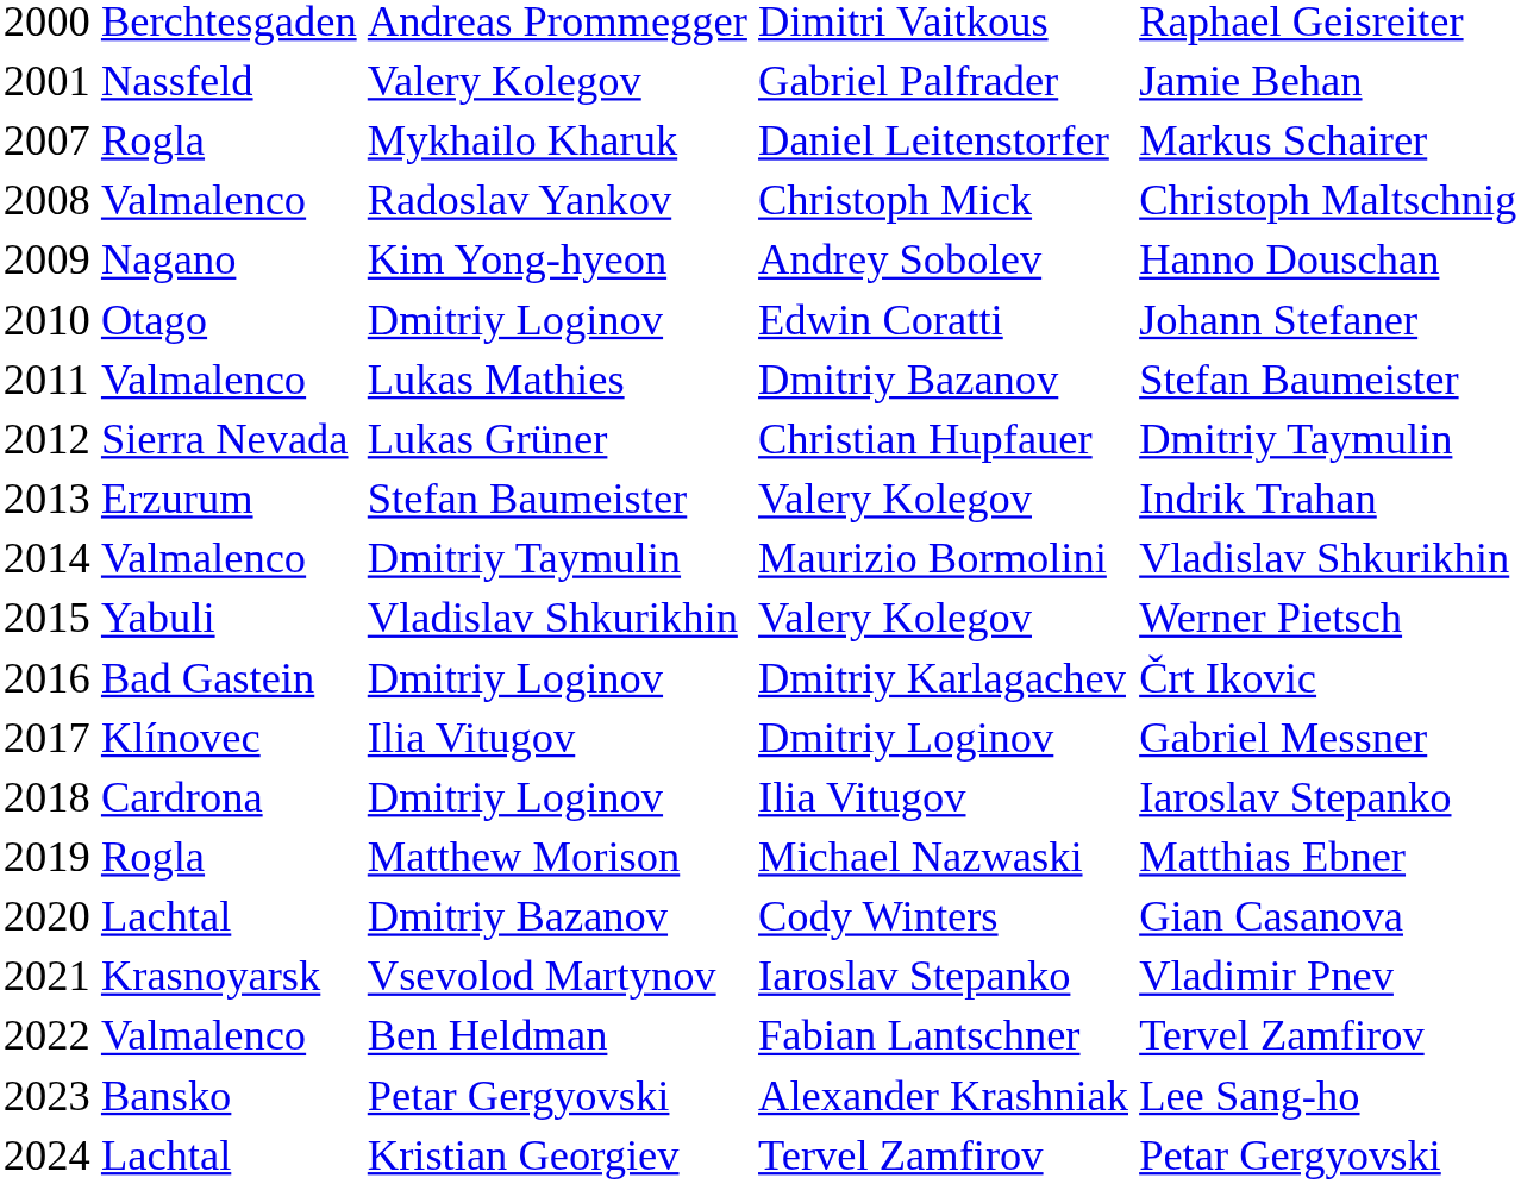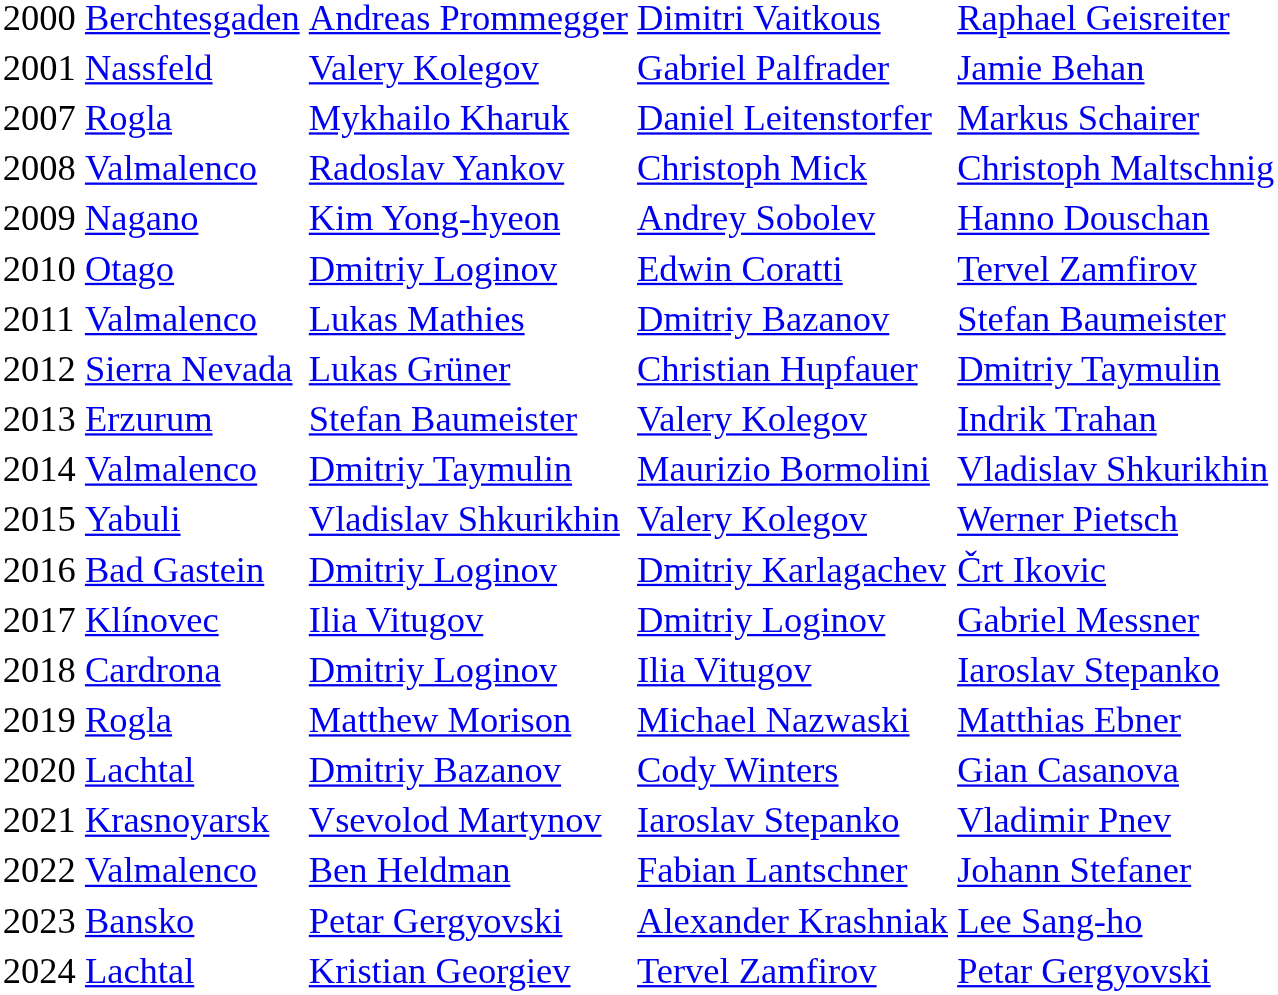 <table>
 <tr>
 <td>2000</td>
 <td> <a href='#'>Berchtesgaden</a></td>
 <td> <a href='#'>Andreas Prommegger</a></td>
 <td> <a href='#'>Dimitri Vaitkous</a></td>
 <td> <a href='#'>Raphael Geisreiter</a></td>
 </tr>
 <tr>
 <td>2001</td>
 <td> <a href='#'>Nassfeld</a></td>
 <td> <a href='#'>Valery Kolegov</a></td>
 <td> <a href='#'>Gabriel Palfrader</a></td>
 <td> <a href='#'>Jamie Behan</a></td>
 </tr>
 <tr>
 <td>2007</td>
 <td> <a href='#'>Rogla</a></td>
 <td> <a href='#'>Mykhailo Kharuk</a></td>
 <td> <a href='#'>Daniel Leitenstorfer</a></td>
 <td> <a href='#'>Markus Schairer</a></td>
 </tr>
 <tr>
 <td>2008</td>
 <td> <a href='#'>Valmalenco</a></td>
 <td> <a href='#'>Radoslav Yankov</a></td>
 <td> <a href='#'>Christoph Mick</a></td>
 <td> <a href='#'>Christoph Maltschnig</a></td>
 </tr>
 <tr>
 <td>2009</td>
 <td> <a href='#'>Nagano</a></td>
 <td> <a href='#'>Kim Yong-hyeon</a></td>
 <td> <a href='#'>Andrey Sobolev</a></td>
 <td> <a href='#'>Hanno Douschan</a></td>
 </tr>
 <tr>
 <td>2010</td>
 <td> <a href='#'>Otago</a></td>
 <td> <a href='#'>Dmitriy Loginov</a></td>
 <td> <a href='#'>Edwin Coratti</a></td>
-<td> <a href='#'>Johann Stefaner</a></td>
+<td> <a href='#'>Tervel Zamfirov</a></td>
 </tr>
 <tr>
 <td>2011</td>
 <td> <a href='#'>Valmalenco</a></td>
 <td> <a href='#'>Lukas Mathies</a></td>
 <td> <a href='#'>Dmitriy Bazanov</a></td>
 <td> <a href='#'>Stefan Baumeister</a></td>
 </tr>
 <tr>
 <td>2012</td>
 <td> <a href='#'>Sierra Nevada</a></td>
 <td> <a href='#'>Lukas Grüner</a></td>
 <td> <a href='#'>Christian Hupfauer</a></td>
 <td> <a href='#'>Dmitriy Taymulin</a></td>
 </tr>
 <tr>
 <td>2013</td>
 <td> <a href='#'>Erzurum</a></td>
 <td> <a href='#'>Stefan Baumeister</a></td>
 <td> <a href='#'>Valery Kolegov</a></td>
 <td> <a href='#'>Indrik Trahan</a></td>
 </tr>
 <tr>
 <td>2014</td>
 <td> <a href='#'>Valmalenco</a></td>
 <td> <a href='#'>Dmitriy Taymulin</a></td>
 <td> <a href='#'>Maurizio Bormolini</a></td>
 <td> <a href='#'>Vladislav Shkurikhin</a></td>
 </tr>
 <tr>
 <td>2015</td>
 <td> <a href='#'>Yabuli</a></td>
 <td> <a href='#'>Vladislav Shkurikhin</a></td>
 <td> <a href='#'>Valery Kolegov</a></td>
 <td> <a href='#'>Werner Pietsch</a></td>
 </tr>
 <tr>
 <td>2016</td>
 <td> <a href='#'>Bad Gastein</a></td>
 <td> <a href='#'>Dmitriy Loginov</a></td>
 <td> <a href='#'>Dmitriy Karlagachev</a></td>
 <td> <a href='#'>Črt Ikovic</a></td>
 </tr>
 <tr>
 <td>2017</td>
 <td> <a href='#'>Klínovec</a></td>
 <td> <a href='#'>Ilia Vitugov</a></td>
 <td> <a href='#'>Dmitriy Loginov</a></td>
 <td> <a href='#'>Gabriel Messner</a></td>
 </tr>
 <tr>
 <td>2018</td>
 <td> <a href='#'>Cardrona</a></td>
 <td> <a href='#'>Dmitriy Loginov</a></td>
 <td> <a href='#'>Ilia Vitugov</a></td>
 <td> <a href='#'>Iaroslav Stepanko</a></td>
 </tr>
 <tr>
 <td>2019</td>
 <td> <a href='#'>Rogla</a></td>
 <td> <a href='#'>Matthew Morison</a></td>
 <td> <a href='#'>Michael Nazwaski</a></td>
 <td> <a href='#'>Matthias Ebner</a></td>
 </tr>
 <tr>
 <td>2020</td>
 <td> <a href='#'>Lachtal</a></td>
 <td> <a href='#'>Dmitriy Bazanov</a></td>
 <td> <a href='#'>Cody Winters</a></td>
 <td> <a href='#'>Gian Casanova</a></td>
 </tr>
 <tr>
 <td>2021</td>
 <td> <a href='#'>Krasnoyarsk</a></td>
 <td> <a href='#'>Vsevolod Martynov</a></td>
 <td> <a href='#'>Iaroslav Stepanko</a></td>
 <td> <a href='#'>Vladimir Pnev</a></td>
 </tr>
 <tr>
 <td>2022</td>
 <td> <a href='#'>Valmalenco</a></td>
 <td> <a href='#'>Ben Heldman</a></td>
 <td> <a href='#'>Fabian Lantschner</a></td>
-<td> <a href='#'>Tervel Zamfirov</a></td>
+<td> <a href='#'>Johann Stefaner</a></td>
 </tr>
 <tr>
 <td>2023</td>
 <td> <a href='#'>Bansko</a></td>
 <td> <a href='#'>Petar Gergyovski</a></td>
 <td> <a href='#'>Alexander Krashniak</a></td>
 <td> <a href='#'>Lee Sang-ho</a></td>
 </tr>
 <tr>
 <td>2024</td>
 <td> <a href='#'>Lachtal</a></td>
 <td> <a href='#'>Kristian Georgiev</a></td>
 <td> <a href='#'>Tervel Zamfirov</a></td>
 <td> <a href='#'>Petar Gergyovski</a></td>
 </tr>
 </table>
